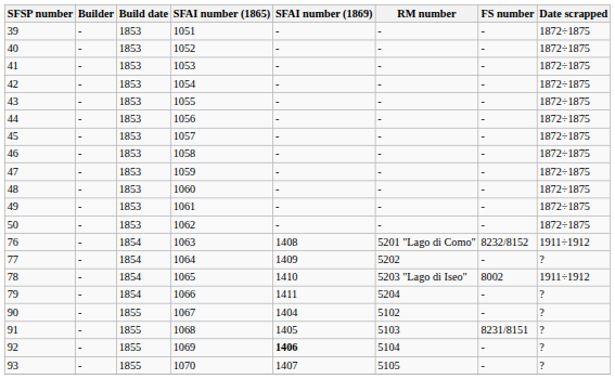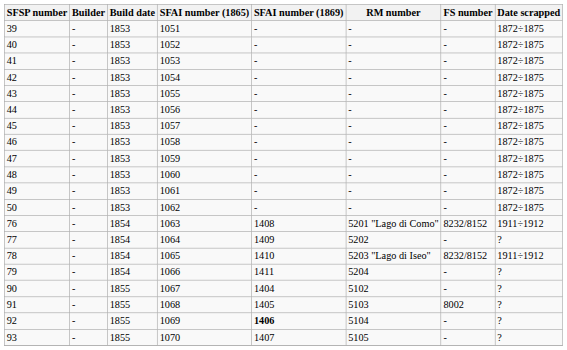 <table class="wikitable">
 <tr>
 <th>SFSP number</th>
 <th>Builder</th>
 <th>Build date</th>
 <th>SFAI number (1865)</th>
 <th>SFAI number (1869)</th>
 <th>RM number</th>
 <th>FS number</th>
 <th>Date scrapped</th>
 </tr>
 <tr>
 <td>39</td>
 <td>-</td>
 <td>1853</td>
 <td>1051</td>
 <td>-</td>
 <td>-</td>
 <td>-</td>
 <td>1872÷1875</td>
 </tr>
 <tr>
 <td>40</td>
 <td>-</td>
 <td>1853</td>
 <td>1052</td>
 <td>-</td>
 <td>-</td>
 <td>-</td>
 <td>1872÷1875</td>
 </tr>
 <tr>
 <td>41</td>
 <td>-</td>
 <td>1853</td>
 <td>1053</td>
 <td>-</td>
 <td>-</td>
 <td>-</td>
 <td>1872÷1875</td>
 </tr>
 <tr>
 <td>42</td>
 <td>-</td>
 <td>1853</td>
 <td>1054</td>
 <td>-</td>
 <td>-</td>
 <td>-</td>
 <td>1872÷1875</td>
 </tr>
 <tr>
 <td>43</td>
 <td>-</td>
 <td>1853</td>
 <td>1055</td>
 <td>-</td>
 <td>-</td>
 <td>-</td>
 <td>1872÷1875</td>
 </tr>
 <tr>
 <td>44</td>
 <td>-</td>
 <td>1853</td>
 <td>1056</td>
 <td>-</td>
 <td>-</td>
 <td>-</td>
 <td>1872÷1875</td>
 </tr>
 <tr>
 <td>45</td>
 <td>-</td>
 <td>1853</td>
 <td>1057</td>
 <td>-</td>
 <td>-</td>
 <td>-</td>
 <td>1872÷1875</td>
 </tr>
 <tr>
 <td>46</td>
 <td>-</td>
 <td>1853</td>
 <td>1058</td>
 <td>-</td>
 <td>-</td>
 <td>-</td>
 <td>1872÷1875</td>
 </tr>
 <tr>
 <td>47</td>
 <td>-</td>
 <td>1853</td>
 <td>1059</td>
 <td>-</td>
 <td>-</td>
 <td>-</td>
 <td>1872÷1875</td>
 </tr>
 <tr>
 <td>48</td>
 <td>-</td>
 <td>1853</td>
 <td>1060</td>
 <td>-</td>
 <td>-</td>
 <td>-</td>
 <td>1872÷1875</td>
 </tr>
 <tr>
 <td>49</td>
 <td>-</td>
 <td>1853</td>
 <td>1061</td>
 <td>-</td>
 <td>-</td>
 <td>-</td>
 <td>1872÷1875</td>
 </tr>
 <tr>
 <td>50</td>
 <td>-</td>
 <td>1853</td>
 <td>1062</td>
 <td>-</td>
 <td>-</td>
 <td>-</td>
 <td>1872÷1875</td>
 </tr>
 <tr>
 <td>76</td>
 <td>-</td>
 <td>1854</td>
 <td>1063</td>
 <td>1408</td>
 <td>5201 "Lago di Como"</td>
 <td>8232/8152</td>
 <td>1911÷1912</td>
 </tr>
 <tr>
 <td>77</td>
 <td>-</td>
 <td>1854</td>
 <td>1064</td>
 <td>1409</td>
 <td>5202</td>
 <td>-</td>
 <td>?</td>
 </tr>
 <tr>
 <td>78</td>
 <td>-</td>
 <td>1854</td>
 <td>1065</td>
 <td>1410</td>
 <td>5203 "Lago di Iseo"</td>
-<td>8002</td>
+<td>8232/8152</td>
 <td>1911÷1912</td>
 </tr>
 <tr>
 <td>79</td>
 <td>-</td>
 <td>1854</td>
 <td>1066</td>
 <td>1411</td>
 <td>5204</td>
 <td>-</td>
 <td>?</td>
 </tr>
 <tr>
 <td>90</td>
 <td>-</td>
 <td>1855</td>
 <td>1067</td>
 <td>1404</td>
 <td>5102</td>
 <td>-</td>
 <td>?</td>
 </tr>
 <tr>
 <td>91</td>
 <td>-</td>
 <td>1855</td>
 <td>1068</td>
 <td>1405</td>
 <td>5103</td>
-<td>8231/8151</td>
+<td>8002</td>
 <td>?</td>
 </tr>
 <tr>
 <td>92</td>
 <td>-</td>
 <td>1855</td>
 <td>1069</td>
 <td><strong>1406</strong></td>
 <td>5104</td>
 <td>-</td>
 <td>?</td>
 </tr>
 <tr>
 <td>93</td>
 <td>-</td>
 <td>1855</td>
 <td>1070</td>
 <td>1407</td>
 <td>5105</td>
 <td>-</td>
 <td>?</td>
 </tr>
 <tr>
 </tr>
 </table>
